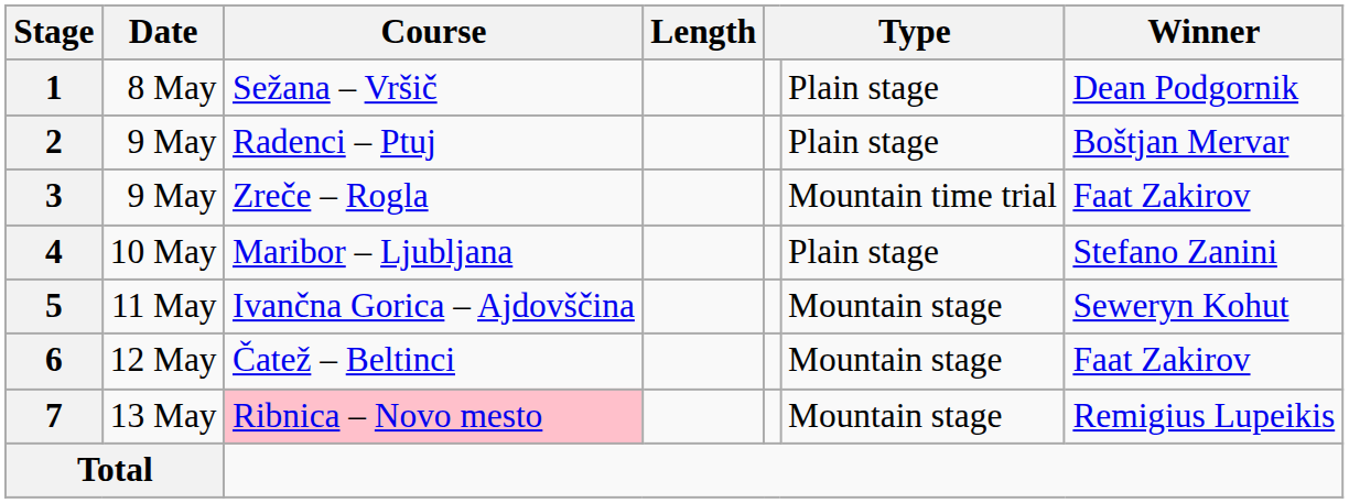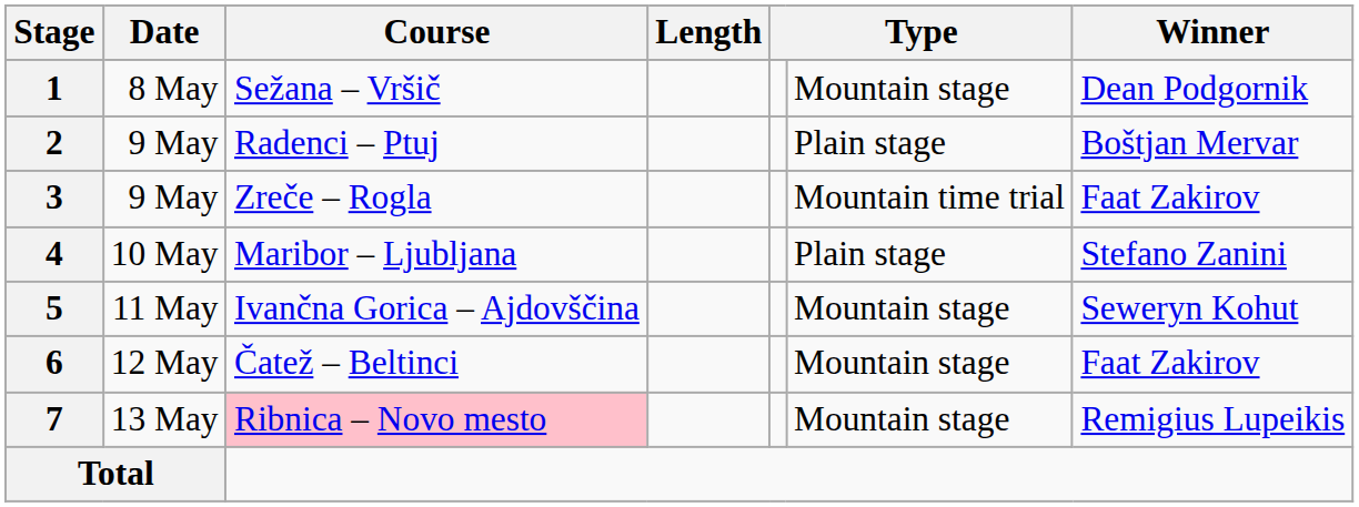 <table class="wikitable">
 <tr>
 <th>Stage</th>
 <th>Date</th>
 <th>Course</th>
 <th>Length</th>
 <th colspan="2">Type</th>
 <th>Winner</th>
 </tr>
 <tr>
 <th style="text-align:center">1</th>
 <td align=right>8 May</td>
 <td><a href='#'>Sežana</a> – <a href='#'>Vršič</a></td>
 <td style="text-align:center;"></td>
 <td></td>
-<td>Plain stage</td>
+<td>Mountain stage</td>
 <td> <a href='#'>Dean Podgornik</a></td>
 </tr>
 <tr>
 <th style="text-align:center">2</th>
 <td align=right>9 May</td>
 <td><a href='#'>Radenci</a> – <a href='#'>Ptuj</a></td>
 <td style="text-align:center;"></td>
 <td></td>
 <td>Plain stage</td>
 <td> <a href='#'>Boštjan Mervar</a></td>
 </tr>
 <tr>
 <th style="text-align:center">3</th>
 <td align=right>9 May</td>
 <td><a href='#'>Zreče</a> – <a href='#'>Rogla</a></td>
 <td style="text-align:center;"></td>
 <td></td>
 <td>Mountain time trial</td>
 <td> <a href='#'>Faat Zakirov</a></td>
 </tr>
 <tr>
 <th style="text-align:center">4</th>
 <td align=right>10 May</td>
 <td><a href='#'>Maribor</a> – <a href='#'>Ljubljana</a></td>
 <td style="text-align:center;"></td>
 <td></td>
 <td>Plain stage</td>
 <td> <a href='#'>Stefano Zanini</a></td>
 </tr>
 <tr>
 <th style="text-align:center">5</th>
 <td align=right>11 May</td>
 <td><a href='#'>Ivančna Gorica</a> – <a href='#'>Ajdovščina</a></td>
 <td style="text-align:center;"></td>
 <td></td>
 <td>Mountain stage</td>
 <td> <a href='#'>Seweryn Kohut</a></td>
 </tr>
 <tr>
 <th style="text-align:center">6</th>
 <td align=right>12 May</td>
 <td><a href='#'>Čatež</a> – <a href='#'>Beltinci</a></td>
 <td style="text-align:center;"></td>
 <td></td>
 <td>Mountain stage</td>
 <td> <a href='#'>Faat Zakirov</a></td>
 </tr>
 <tr>
 <th style="text-align:center">7</th>
 <td align=right>13 May</td>
 <td style="background: pink;"><a href='#'>Ribnica</a> – <a href='#'>Novo mesto</a></td>
 <td style="text-align:center;"></td>
 <td></td>
 <td>Mountain stage</td>
 <td> <a href='#'>Remigius Lupeikis</a></td>
 </tr>
 <tr>
 <th colspan="2">Total</th>
 <td colspan="6" style="text-align:center;"></td>
 </tr>
 </table>
